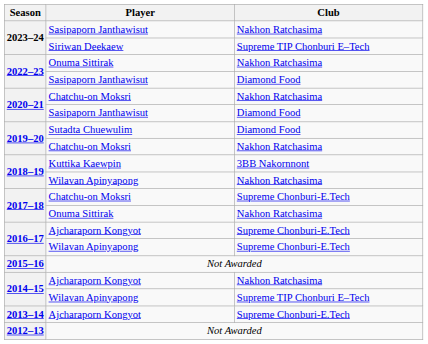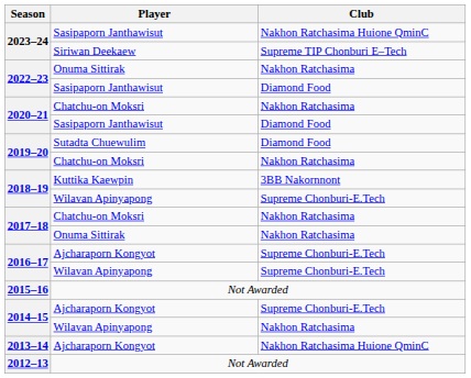 <table class=wikitable>
 <tr>
 <th>Season</th>
 <th width=45%>Player</th>
 <th width=45%>Club</th>
 </tr>
 <tr>
 <th rowspan="2">2023–24</th>
 <td> <a href='#'>Sasipaporn Janthawisut</a></td>
-<td><a href='#'>Nakhon Ratchasima</a></td>
+<td><a href='#'>Nakhon Ratchasima Huione QminC</a></td>
 </tr>
 <tr>
 <td> <a href='#'>Siriwan Deekaew</a></td>
 <td><a href='#'>Supreme TIP Chonburi E–Tech</a></td>
 </tr>
 <tr>
 <th rowspan="2"><a href='#'>2022–23</a></th>
 <td> <a href='#'>Onuma Sittirak</a></td>
 <td><a href='#'>Nakhon Ratchasima</a></td>
 </tr>
 <tr>
 <td> <a href='#'>Sasipaporn Janthawisut</a></td>
 <td><a href='#'>Diamond Food</a></td>
 </tr>
 <tr>
 <th rowspan="2"><a href='#'>2020–21</a></th>
 <td> <a href='#'>Chatchu-on Moksri</a></td>
 <td><a href='#'>Nakhon Ratchasima</a></td>
 </tr>
 <tr>
 <td> <a href='#'>Sasipaporn Janthawisut</a></td>
 <td><a href='#'>Diamond Food</a></td>
 </tr>
 <tr>
 <th rowspan="2"><a href='#'>2019–20</a></th>
 <td> <a href='#'>Sutadta Chuewulim</a></td>
 <td><a href='#'>Diamond Food</a></td>
 </tr>
 <tr>
 <td> <a href='#'>Chatchu-on Moksri</a></td>
 <td><a href='#'>Nakhon Ratchasima</a></td>
 </tr>
 <tr>
 <th rowspan="2"><a href='#'>2018–19</a></th>
 <td> <a href='#'>Kuttika Kaewpin</a></td>
 <td><a href='#'>3BB Nakornnont</a></td>
 </tr>
 <tr>
 <td> <a href='#'>Wilavan Apinyapong</a></td>
-<td><a href='#'>Nakhon Ratchasima</a></td>
+<td><a href='#'>Supreme Chonburi-E.Tech</a></td>
 </tr>
 <tr>
 <th rowspan=2><a href='#'>2017–18</a></th>
 <td> <a href='#'>Chatchu-on Moksri</a></td>
-<td><a href='#'>Supreme Chonburi-E.Tech</a></td>
+<td><a href='#'>Nakhon Ratchasima</a></td>
 </tr>
 <tr>
 <td> <a href='#'>Onuma Sittirak</a></td>
 <td><a href='#'>Nakhon Ratchasima</a></td>
 </tr>
 <tr>
 <th rowspan=2><a href='#'>2016–17</a></th>
 <td> <a href='#'>Ajcharaporn Kongyot</a></td>
 <td><a href='#'>Supreme Chonburi-E.Tech</a></td>
 </tr>
 <tr>
 <td> <a href='#'>Wilavan Apinyapong</a></td>
 <td><a href='#'>Supreme Chonburi-E.Tech</a></td>
 </tr>
 <tr>
 <th><a href='#'>2015–16</a></th>
 <td colspan=2 align=center><em>Not Awarded</em></td>
 </tr>
 <tr>
 <th rowspan=2><a href='#'>2014–15</a></th>
 <td> <a href='#'>Ajcharaporn Kongyot</a></td>
-<td><a href='#'>Nakhon Ratchasima</a></td>
+<td><a href='#'>Supreme Chonburi-E.Tech</a></td>
 </tr>
 <tr>
 <td> <a href='#'>Wilavan Apinyapong</a></td>
-<td><a href='#'>Supreme TIP Chonburi E–Tech</a></td>
+<td><a href='#'>Nakhon Ratchasima</a></td>
 </tr>
 <tr>
 <th><a href='#'>2013–14</a></th>
 <td> <a href='#'>Ajcharaporn Kongyot</a></td>
-<td><a href='#'>Supreme Chonburi-E.Tech</a></td>
+<td><a href='#'>Nakhon Ratchasima Huione QminC</a></td>
 </tr>
 <tr>
 <th><a href='#'>2012–13</a></th>
 <td colspan=2 align=center><em>Not Awarded</em></td>
 </tr>
 </table>
